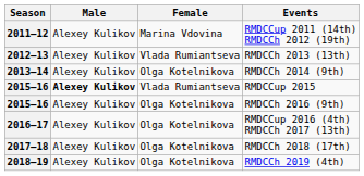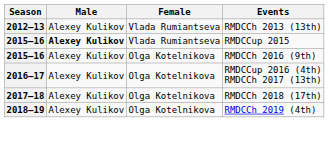 <table class="wikitable">
 <tr>
 <th scope="col">Season</th>
 <th scope="col">Male</th>
 <th scope="col">Female</th>
 <th scope="col">Events</th>
 </tr>
 <tr>
-<th scope="row">2011–12</th>
-<td>Alexey Kulikov</td>
-<td>Marina Vdovina</td>
-<td><a href='#'>RMDCCup</a> 2011 (14th)<br><a href='#'>RMDCCh</a> 2012 (19th)</td>
-</tr>
-<tr>
 <th scope="row">2012–13</th>
 <td>Alexey Kulikov</td>
 <td>Vlada Rumiantseva</td>
 <td>RMDCCh 2013 (13th)</td>
-</tr>
-<tr>
-<th scope="row">2013–14</th>
-<td>Alexey Kulikov</td>
-<td>Olga Kotelnikova</td>
-<td>RMDCCh 2014 (9th)</td>
 </tr>
 <tr>
 <th scope="row">2015–16</th>
 <td><strong>Alexey Kulikov</strong></td>
 <td>Vlada Rumiantseva</td>
 <td>RMDCCup 2015 </td>
 </tr>
 <tr>
 <th scope="row">2015–16</th>
 <td>Alexey Kulikov</td>
 <td>Olga Kotelnikova</td>
 <td>RMDCCh 2016 (9th)</td>
 </tr>
 <tr>
 <th scope="row">2016–17</th>
 <td>Alexey Kulikov</td>
 <td>Olga Kotelnikova</td>
 <td>RMDCCup 2016 (4th)<br>RMDCCh 2017 (13th)</td>
 </tr>
 <tr>
 <th scope="row">2017–18</th>
 <td>Alexey Kulikov</td>
 <td>Olga Kotelnikova</td>
 <td>RMDCCh 2018 (17th)</td>
 </tr>
 <tr>
 <th scope="row">2018–19</th>
 <td>Alexey Kulikov</td>
 <td>Olga Kotelnikova</td>
 <td><a href='#'>RMDCCh 2019</a> (4th)</td>
 </tr>
 </table>
